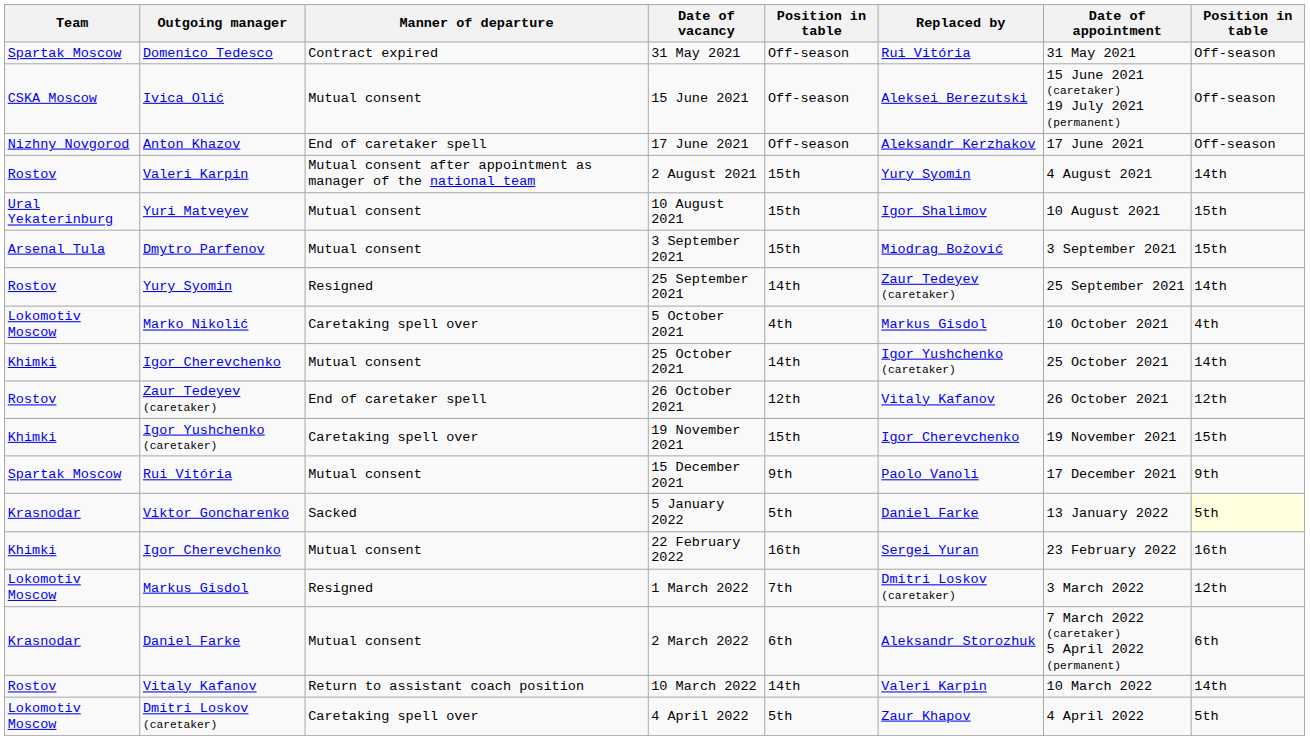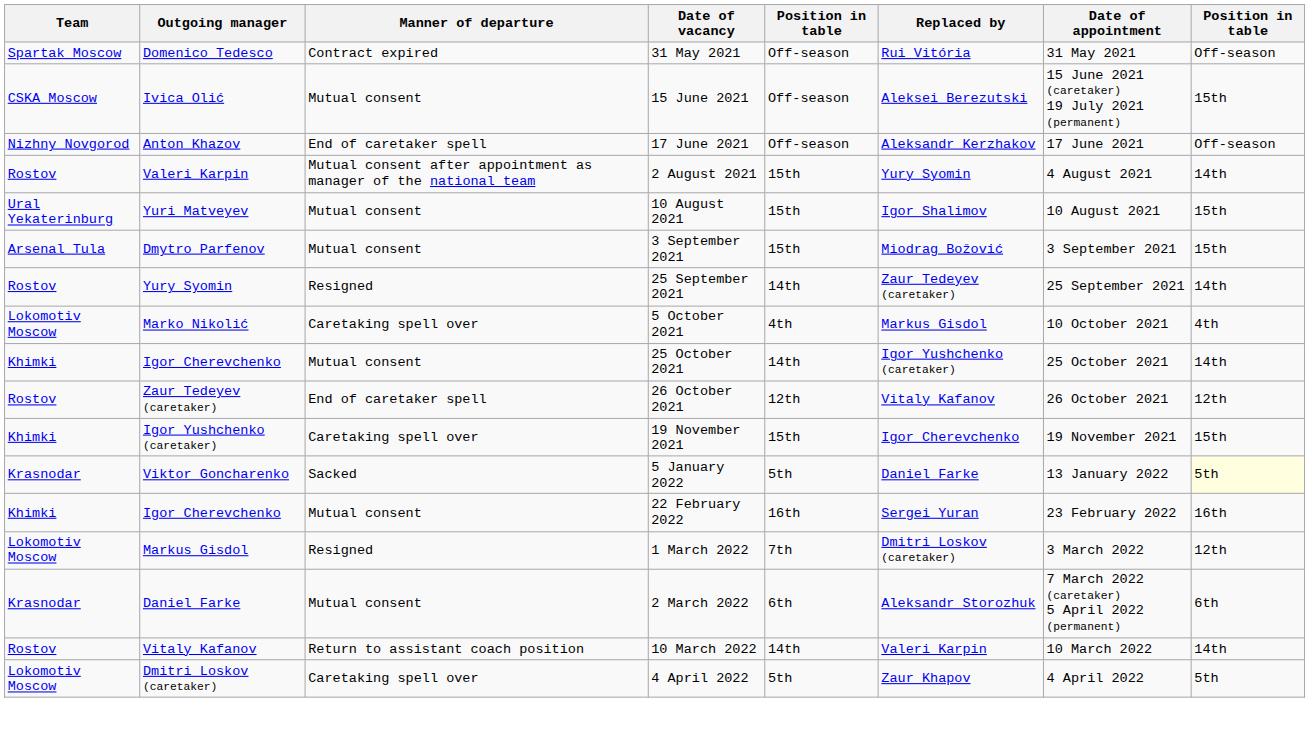 <table class="wikitable">
 <tr>
 <th>Team</th>
 <th>Outgoing manager</th>
 <th>Manner of departure</th>
 <th>Date of vacancy</th>
 <th>Position in table</th>
 <th>Replaced by</th>
 <th>Date of appointment</th>
 <th>Position in table</th>
 </tr>
 <tr>
 <td><a href='#'>Spartak Moscow</a></td>
 <td> <a href='#'>Domenico Tedesco</a></td>
 <td>Contract expired</td>
 <td>31 May 2021</td>
 <td>Off-season</td>
 <td> <a href='#'>Rui Vitória</a></td>
 <td>31 May 2021</td>
 <td>Off-season</td>
 </tr>
 <tr>
 <td><a href='#'>CSKA Moscow</a></td>
 <td> <a href='#'>Ivica Olić</a></td>
 <td>Mutual consent</td>
 <td>15 June 2021</td>
 <td>Off-season</td>
 <td> <a href='#'>Aleksei Berezutski</a></td>
 <td>15 June 2021 <small>(caretaker)</small><br>19 July 2021 <small>(permanent)</small></td>
-<td>Off-season</td>
+<td>15th</td>
 </tr>
 <tr>
 <td><a href='#'>Nizhny Novgorod</a></td>
 <td> <a href='#'>Anton Khazov</a></td>
 <td>End of caretaker spell</td>
 <td>17 June 2021</td>
 <td>Off-season</td>
 <td> <a href='#'>Aleksandr Kerzhakov</a></td>
 <td>17 June 2021</td>
 <td>Off-season</td>
 </tr>
 <tr>
 <td><a href='#'>Rostov</a></td>
 <td> <a href='#'>Valeri Karpin</a></td>
 <td>Mutual consent after appointment as manager of the <a href='#'>national team</a></td>
 <td>2 August 2021</td>
 <td>15th</td>
 <td> <a href='#'>Yury Syomin</a></td>
 <td>4 August 2021</td>
 <td>14th</td>
 </tr>
 <tr>
 <td><a href='#'>Ural Yekaterinburg</a></td>
 <td> <a href='#'>Yuri Matveyev</a></td>
 <td>Mutual consent</td>
 <td>10 August 2021</td>
 <td>15th</td>
 <td> <a href='#'>Igor Shalimov</a></td>
 <td>10 August 2021</td>
 <td>15th</td>
 </tr>
 <tr>
 <td><a href='#'>Arsenal Tula</a></td>
 <td> <a href='#'>Dmytro Parfenov</a></td>
 <td>Mutual consent</td>
 <td>3 September 2021</td>
 <td>15th</td>
 <td> <a href='#'>Miodrag Božović</a></td>
 <td>3 September 2021</td>
 <td>15th</td>
 </tr>
 <tr>
 <td><a href='#'>Rostov</a></td>
 <td> <a href='#'>Yury Syomin</a></td>
 <td>Resigned</td>
 <td>25 September 2021</td>
 <td>14th</td>
 <td> <a href='#'>Zaur Tedeyev</a> <small>(caretaker)</small></td>
 <td>25 September 2021</td>
 <td>14th</td>
 </tr>
 <tr>
 <td><a href='#'>Lokomotiv Moscow</a></td>
 <td> <a href='#'>Marko Nikolić</a></td>
 <td>Caretaking spell over</td>
 <td>5 October 2021</td>
 <td>4th</td>
 <td> <a href='#'>Markus Gisdol</a></td>
 <td>10 October 2021</td>
 <td>4th</td>
 </tr>
 <tr>
 <td><a href='#'>Khimki</a></td>
 <td> <a href='#'>Igor Cherevchenko</a></td>
 <td>Mutual consent</td>
 <td>25 October 2021</td>
 <td>14th</td>
 <td> <a href='#'>Igor Yushchenko</a>  <small>(caretaker)</small></td>
 <td>25 October 2021</td>
 <td>14th</td>
 </tr>
 <tr>
 <td><a href='#'>Rostov</a></td>
 <td> <a href='#'>Zaur Tedeyev</a> <small>(caretaker)</small></td>
 <td>End of caretaker spell</td>
 <td>26 October 2021</td>
 <td>12th</td>
 <td> <a href='#'>Vitaly Kafanov</a></td>
 <td>26 October 2021</td>
 <td>12th</td>
 </tr>
 <tr>
 <td><a href='#'>Khimki</a></td>
 <td> <a href='#'>Igor Yushchenko</a>  <small>(caretaker)</small></td>
 <td>Caretaking spell over</td>
 <td>19 November 2021</td>
 <td>15th</td>
 <td> <a href='#'>Igor Cherevchenko</a></td>
 <td>19 November 2021</td>
 <td>15th</td>
 </tr>
 <tr>
-<td><a href='#'>Spartak Moscow</a></td>
-<td> <a href='#'>Rui Vitória</a></td>
-<td>Mutual consent</td>
-<td>15 December 2021</td>
-<td>9th</td>
-<td> <a href='#'>Paolo Vanoli</a></td>
-<td>17 December 2021</td>
-<td>9th</td>
-</tr>
-<tr>
 <td><a href='#'>Krasnodar</a></td>
 <td> <a href='#'>Viktor Goncharenko</a></td>
 <td>Sacked</td>
 <td>5 January 2022</td>
 <td>5th</td>
 <td> <a href='#'>Daniel Farke</a></td>
 <td>13 January 2022</td>
 <td style="background: lightyellow;">5th</td>
 </tr>
 <tr>
 <td><a href='#'>Khimki</a></td>
 <td> <a href='#'>Igor Cherevchenko</a></td>
 <td>Mutual consent</td>
 <td>22 February 2022</td>
 <td>16th</td>
 <td> <a href='#'>Sergei Yuran</a></td>
 <td>23 February 2022</td>
 <td>16th</td>
 </tr>
 <tr>
 <td><a href='#'>Lokomotiv Moscow</a></td>
 <td> <a href='#'>Markus Gisdol</a></td>
 <td>Resigned</td>
 <td>1 March 2022</td>
 <td>7th</td>
 <td> <a href='#'>Dmitri Loskov</a> <small>(caretaker)</small></td>
 <td>3 March 2022</td>
 <td>12th</td>
 </tr>
 <tr>
 <td><a href='#'>Krasnodar</a></td>
 <td> <a href='#'>Daniel Farke</a></td>
 <td>Mutual consent</td>
 <td>2 March 2022</td>
 <td>6th</td>
 <td> <a href='#'>Aleksandr Storozhuk</a></td>
 <td>7 March 2022 <small>(caretaker)</small><br>5 April 2022 <small>(permanent)</small></td>
 <td>6th</td>
 </tr>
 <tr>
 <td><a href='#'>Rostov</a></td>
 <td> <a href='#'>Vitaly Kafanov</a></td>
 <td>Return to assistant coach position</td>
 <td>10 March 2022</td>
 <td>14th</td>
 <td> <a href='#'>Valeri Karpin</a></td>
 <td>10 March 2022</td>
 <td>14th</td>
 </tr>
 <tr>
 <td><a href='#'>Lokomotiv Moscow</a></td>
 <td> <a href='#'>Dmitri Loskov</a> <small>(caretaker)</small></td>
 <td>Caretaking spell over</td>
 <td>4 April 2022</td>
 <td>5th</td>
 <td> <a href='#'>Zaur Khapov</a></td>
 <td>4 April 2022</td>
 <td>5th</td>
 </tr>
 </table>
